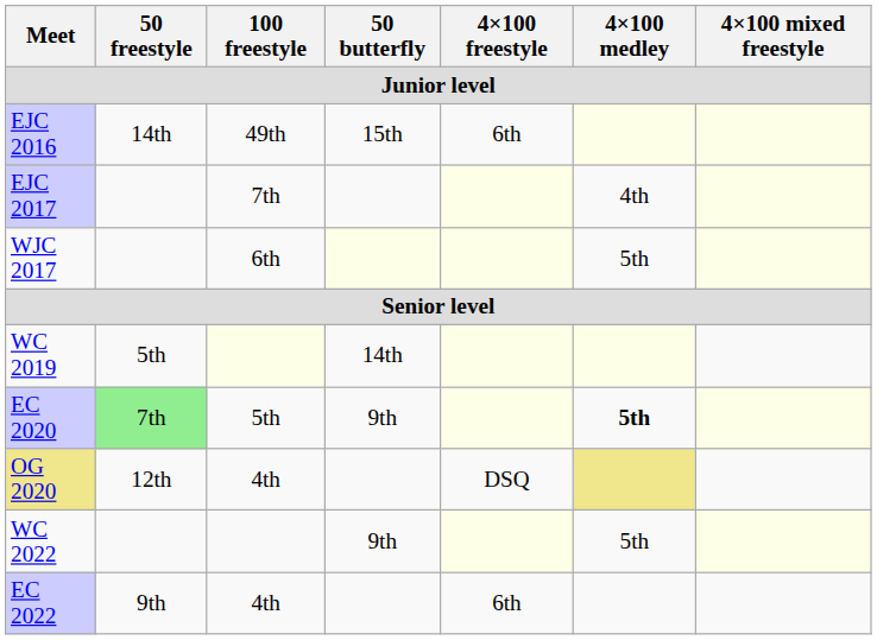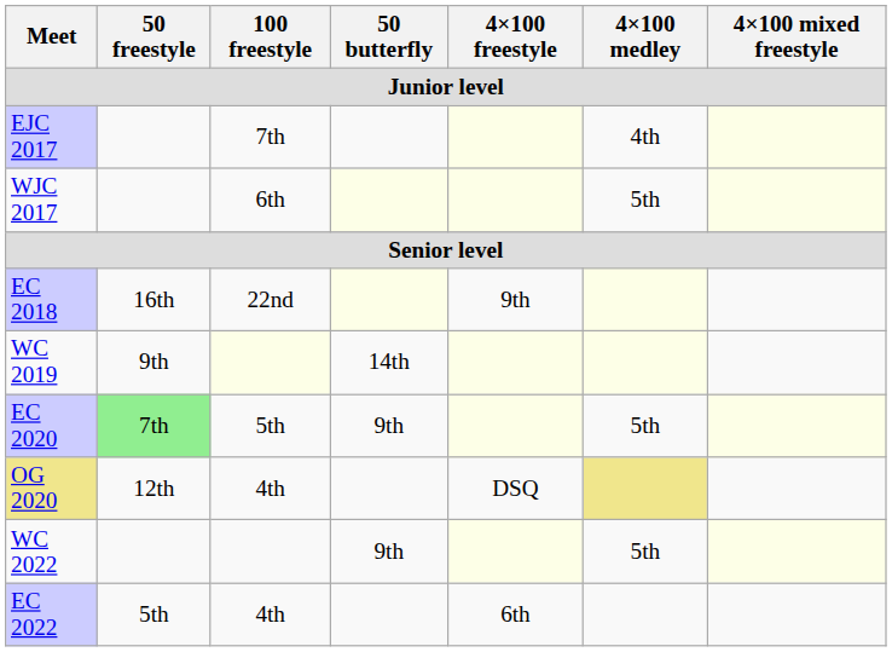 <table class="sortable wikitable">
 <tr>
 <th>Meet</th>
 <th class="unsortable">50 freestyle</th>
 <th class="unsortable">100 freestyle</th>
 <th class="unsortable">50 butterfly</th>
 <th class="unsortable">4×100 freestyle</th>
 <th class="unsortable">4×100 medley</th>
 <th class="unsortable">4×100 mixed freestyle</th>
 </tr>
 <tr bgcolor="#DDDDDD">
 <td colspan="7" align="center"><strong>Junior level</strong></td>
-</tr>
-<tr>
-<td style="background:#ccccff"><a href='#'>EJC 2016</a></td>
-<td align="center">14th</td>
-<td align="center">49th</td>
-<td align="center">15th</td>
-<td align="center">6th</td>
-<td style="background:#fdffe7"></td>
-<td style="background:#fdffe7"></td>
 </tr>
 <tr>
 <td style="background:#ccccff"><a href='#'>EJC 2017</a></td>
 <td align="center"></td>
 <td align="center">7th</td>
 <td align="center"></td>
 <td style="background:#fdffe7"></td>
 <td align="center">4th</td>
 <td style="background:#fdffe7"></td>
 </tr>
 <tr>
 <td><a href='#'>WJC 2017</a></td>
 <td align="center"></td>
 <td align="center">6th</td>
 <td style="background:#fdffe7"></td>
 <td style="background:#fdffe7"></td>
 <td align="center">5th</td>
 <td style="background:#fdffe7"></td>
 </tr>
 <tr bgcolor="#DDDDDD">
 <td colspan="7" align="center"><strong>Senior level</strong></td>
 </tr>
 <tr>
+<td style="background:#ccccff"><a href='#'>EC 2018</a></td>
+<td align="center">16th</td>
+<td align="center">22nd</td>
+<td style="background:#fdffe7"></td>
+<td align="center">9th</td>
+<td style="background:#fdffe7"></td>
+<td align="center"></td>
+</tr>
+<tr>
 <td><a href='#'>WC 2019</a></td>
-<td align="center">5th</td>
+<td align="center">9th</td>
 <td style="background:#fdffe7"></td>
 <td align="center">14th</td>
 <td style="background:#fdffe7"></td>
 <td style="background:#fdffe7"></td>
 <td align="center"></td>
 </tr>
 <tr>
 <td style="background:#ccccff"><a href='#'>EC 2020</a></td>
 <td align="center" style="background: lightgreen;">7th</td>
 <td align="center">5th</td>
 <td align="center">9th</td>
 <td style="background:#fdffe7"></td>
-<td align="center"><strong>5th</strong></td>
+<td align="center">5th</td>
 <td style="background:#fdffe7"></td>
 </tr>
 <tr>
 <td style="background:#f0e68c"><a href='#'>OG 2020</a></td>
 <td align="center">12th</td>
 <td align="center">4th</td>
 <td></td>
 <td align="center">DSQ</td>
 <td style="background:#f0e68c"></td>
 <td></td>
 </tr>
 <tr>
 <td><a href='#'>WC 2022</a></td>
 <td align="center"></td>
 <td align="center"></td>
 <td align="center">9th</td>
 <td style="background:#fdffe7"></td>
 <td align="center">5th</td>
 <td style="background:#fdffe7"></td>
 </tr>
 <tr>
 <td style="background:#ccccff"><a href='#'>EC 2022</a></td>
-<td align="center">9th</td>
+<td align="center">5th</td>
 <td align="center">4th</td>
 <td align="center"></td>
 <td align="center">6th</td>
 <td align="center"></td>
 <td align="center"></td>
 </tr>
 </table>
